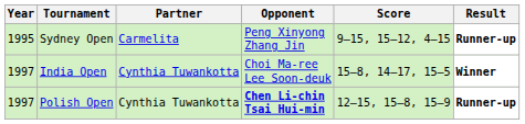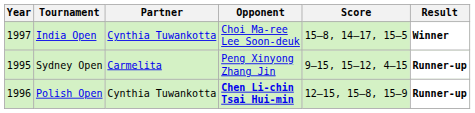 <table class="sortable wikitable" style="font-size: 90%;">
 <tr>
 <th>Year</th>
 <th>Tournament</th>
 <th>Partner</th>
 <th>Opponent</th>
 <th>Score</th>
 <th>Result</th>
 </tr>
 <tr style="background:#D4F1C5">
+<td align="center">1997</td>
+<td align="left"><a href='#'>India Open</a></td>
+<td align="left"> <a href='#'>Cynthia Tuwankotta</a></td>
+<td align="left"> <a href='#'>Choi Ma-ree</a> <br>  <a href='#'>Lee Soon-deuk</a></td>
+<td align="left">15–8, 14–17, 15–5</td>
+<td style="text-align:left; background:white"> <strong>Winner</strong></td>
+</tr>
+<tr style="background:#D4F1C5">
 <td align="center">1995</td>
 <td align="left">Sydney Open</td>
 <td align="left"> <a href='#'>Carmelita</a></td>
 <td align="left"> <a href='#'>Peng Xinyong</a> <br>  <a href='#'>Zhang Jin</a></td>
 <td align="left">9–15, 15–12, 4–15</td>
 <td style="text-align:left; background:white"> <strong>Runner-up</strong></td>
 </tr>
 <tr style="background:#D4F1C5">
-<td align="center">1997</td>
-<td align="left"><a href='#'>India Open</a></td>
-<td align="left"> <a href='#'>Cynthia Tuwankotta</a></td>
-<td align="left"> <a href='#'>Choi Ma-ree</a> <br>  <a href='#'>Lee Soon-deuk</a></td>
-<td align="left">15–8, 14–17, 15–5</td>
-<td style="text-align:left; background:white"> <strong>Winner</strong></td>
-</tr>
-<tr style="background:#D4F1C5">
-<td align="center">1997</td>
+<td align="center">1996</td>
 <td align="left"><a href='#'>Polish Open</a></td>
 <td align="left"> Cynthia Tuwankotta</td>
 <td align="left"><strong> <a href='#'>Chen Li-chin</a> <br>  <a href='#'>Tsai Hui-min</a></strong></td>
 <td align="left">12–15, 15–8, 15–9</td>
 <td style="text-align:left; background:white"> <strong>Runner-up</strong></td>
 </tr>
 </table>
